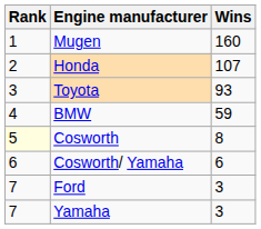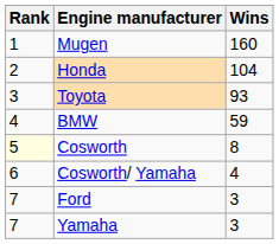 <table class="wikitable sortable mw-collapsible mw-collapsed" style="font-size:85%;">
 <tr>
 <th>Rank</th>
 <th>Engine manufacturer</th>
 <th>Wins</th>
 </tr>
 <tr>
 <td>1</td>
 <td> <a href='#'>Mugen</a></td>
 <td>160</td>
 </tr>
 <tr>
 <td>2</td>
 <td style="background:NavajoWhite;"> <a href='#'>Honda</a></td>
-<td>107</td>
+<td>104</td>
 </tr>
 <tr>
 <td>3</td>
 <td style="background:NavajoWhite;"> <a href='#'>Toyota</a></td>
 <td>93</td>
 </tr>
 <tr>
 <td>4</td>
 <td> <a href='#'>BMW</a></td>
 <td>59</td>
 </tr>
 <tr>
 <td style="background: lightyellow;">5</td>
 <td> <a href='#'>Cosworth</a></td>
 <td>8</td>
 </tr>
 <tr>
 <td>6</td>
 <td> <a href='#'>Cosworth</a>/ <a href='#'>Yamaha</a></td>
-<td>6</td>
+<td>4</td>
 </tr>
 <tr>
 <td>7</td>
 <td> <a href='#'>Ford</a></td>
 <td>3</td>
 </tr>
 <tr>
 <td>7</td>
 <td> <a href='#'>Yamaha</a></td>
 <td>3</td>
 </tr>
 </table>
